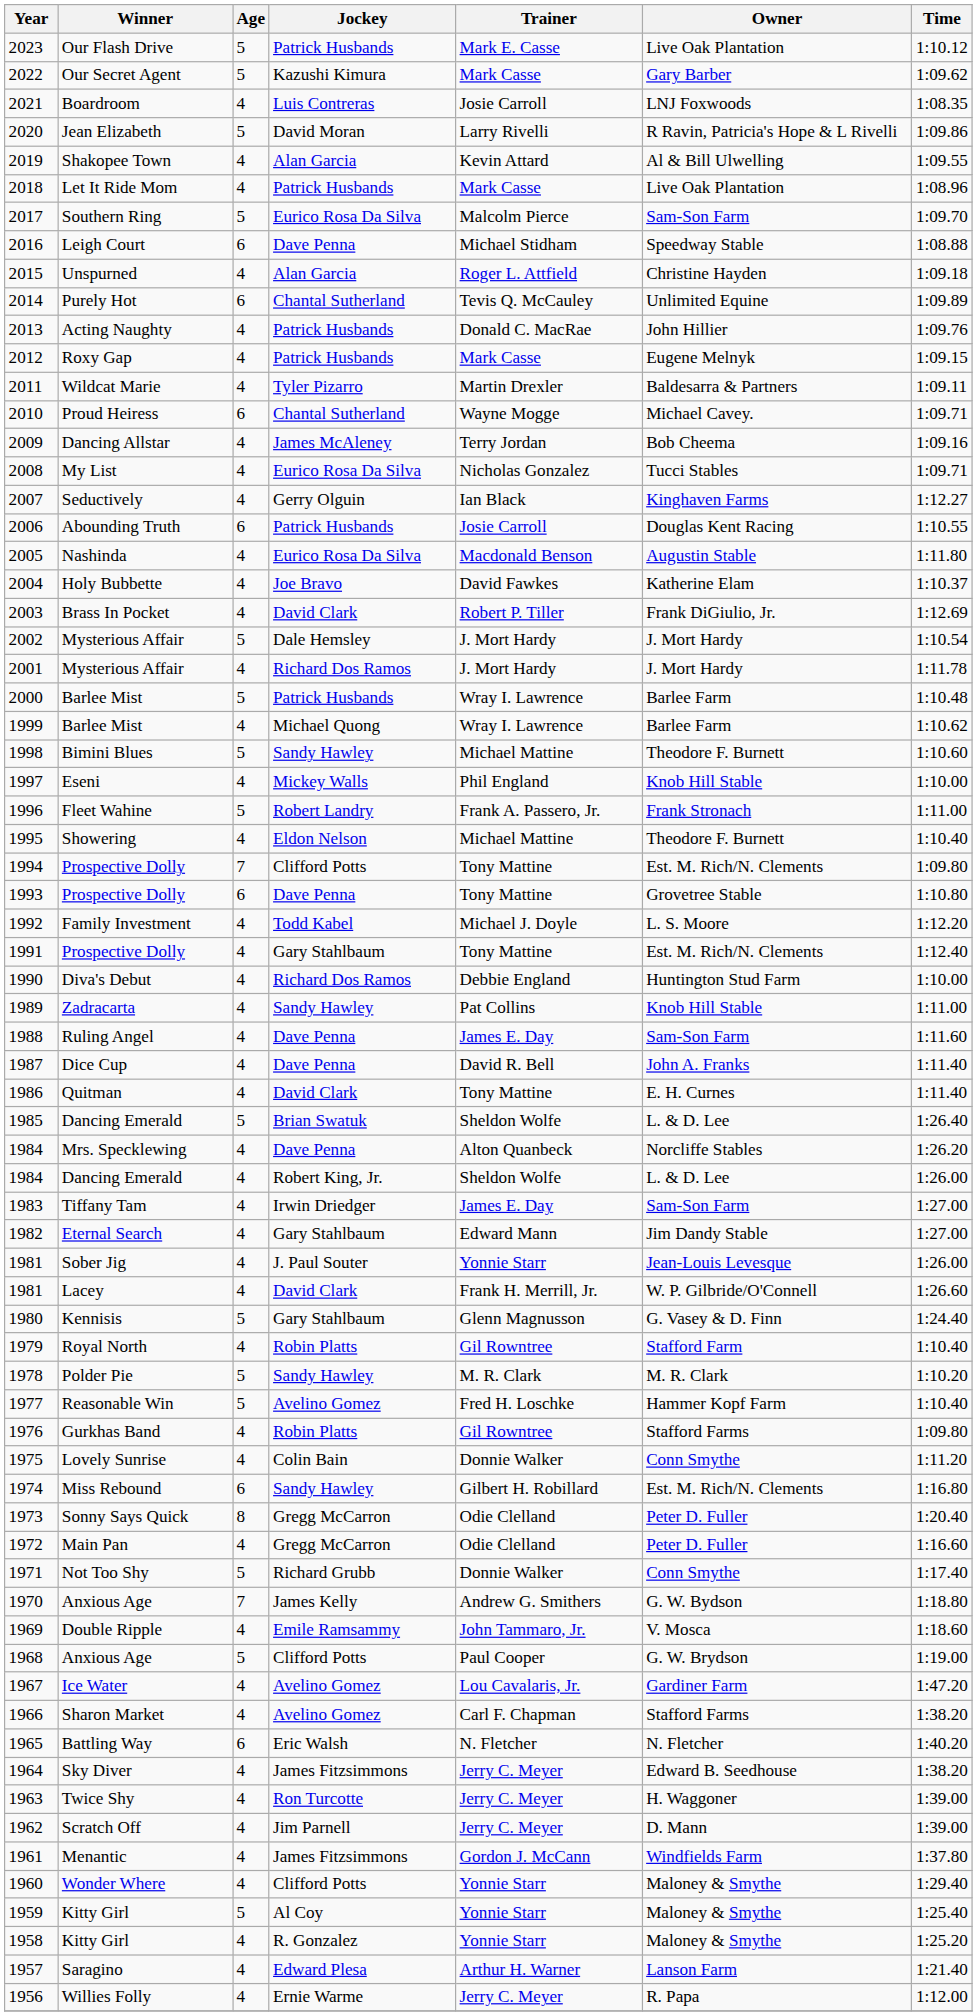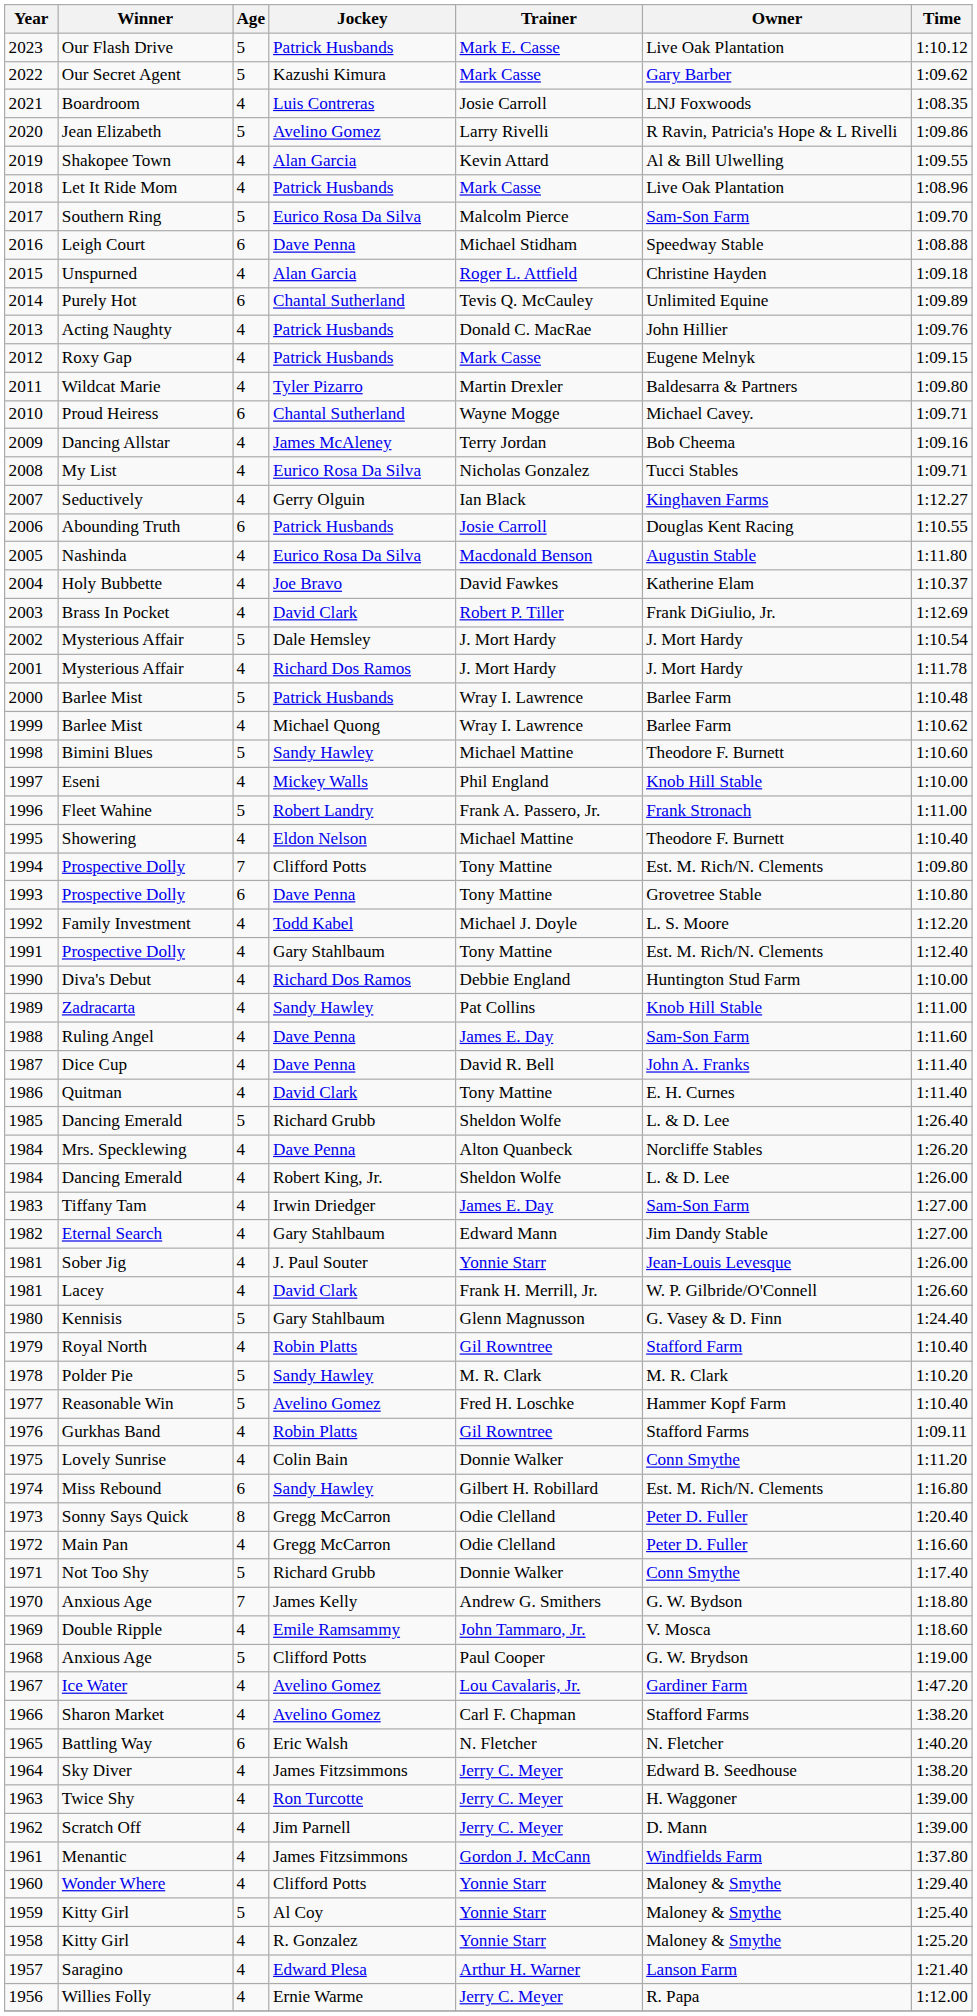 <table class="wikitable sortable" style="font-size:90%">
 <tr>
 <th width="38px">Year <br></th>
 <th width="140px">Winner <br></th>
 <th>Age<br></th>
 <th width="150px">Jockey <br></th>
 <th width="150px">Trainer <br></th>
 <th width="220px">Owner <br></th>
 <th width=>Time</th>
 </tr>
 <tr>
 <td>2023</td>
 <td>Our Flash Drive</td>
 <td>5</td>
 <td><a href='#'>Patrick Husbands</a></td>
 <td><a href='#'>Mark E. Casse</a></td>
 <td>Live Oak Plantation</td>
 <td>1:10.12</td>
 </tr>
 <tr>
 <td>2022</td>
 <td>Our Secret Agent</td>
 <td>5</td>
 <td>Kazushi Kimura</td>
 <td><a href='#'>Mark Casse</a></td>
 <td><a href='#'>Gary Barber</a></td>
 <td>1:09.62</td>
 </tr>
 <tr>
 <td>2021</td>
 <td>Boardroom</td>
 <td>4</td>
 <td><a href='#'>Luis Contreras</a></td>
 <td>Josie Carroll</td>
 <td>LNJ Foxwoods</td>
 <td>1:08.35</td>
 </tr>
 <tr>
 <td>2020</td>
 <td>Jean Elizabeth</td>
 <td>5</td>
-<td>David Moran</td>
+<td><a href='#'>Avelino Gomez</a></td>
 <td>Larry Rivelli</td>
 <td>R Ravin, Patricia's Hope & L Rivelli</td>
 <td>1:09.86</td>
 </tr>
 <tr>
 <td>2019</td>
 <td>Shakopee Town</td>
 <td>4</td>
 <td><a href='#'>Alan Garcia</a></td>
 <td>Kevin Attard</td>
 <td>Al & Bill Ulwelling</td>
 <td>1:09.55</td>
 </tr>
 <tr>
 <td>2018</td>
 <td>Let It Ride Mom</td>
 <td>4</td>
 <td><a href='#'>Patrick Husbands</a></td>
 <td><a href='#'>Mark Casse</a></td>
 <td>Live Oak Plantation</td>
 <td>1:08.96</td>
 </tr>
 <tr>
 <td>2017</td>
 <td>Southern Ring</td>
 <td>5</td>
 <td><a href='#'>Eurico Rosa Da Silva</a></td>
 <td>Malcolm Pierce</td>
 <td><a href='#'>Sam-Son Farm</a></td>
 <td>1:09.70</td>
 </tr>
 <tr>
 <td>2016</td>
 <td>Leigh Court</td>
 <td>6</td>
 <td><a href='#'>Dave Penna</a></td>
 <td>Michael Stidham</td>
 <td>Speedway Stable</td>
 <td>1:08.88</td>
 </tr>
 <tr>
 <td>2015</td>
 <td>Unspurned</td>
 <td>4</td>
 <td><a href='#'>Alan Garcia</a></td>
 <td><a href='#'>Roger L. Attfield</a></td>
 <td>Christine Hayden</td>
 <td>1:09.18</td>
 </tr>
 <tr>
 <td>2014</td>
 <td>Purely Hot</td>
 <td>6</td>
 <td><a href='#'>Chantal Sutherland</a></td>
 <td>Tevis Q. McCauley</td>
 <td>Unlimited Equine</td>
 <td>1:09.89</td>
 </tr>
 <tr>
 <td>2013</td>
 <td>Acting Naughty</td>
 <td>4</td>
 <td><a href='#'>Patrick Husbands</a></td>
 <td>Donald C. MacRae</td>
 <td>John Hillier</td>
 <td>1:09.76</td>
 </tr>
 <tr>
 <td>2012</td>
 <td>Roxy Gap</td>
 <td>4</td>
 <td><a href='#'>Patrick Husbands</a></td>
 <td><a href='#'>Mark Casse</a></td>
 <td>Eugene Melnyk</td>
 <td>1:09.15</td>
 </tr>
 <tr>
 <td>2011</td>
 <td>Wildcat Marie</td>
 <td>4</td>
 <td><a href='#'>Tyler Pizarro</a></td>
 <td>Martin Drexler</td>
 <td>Baldesarra & Partners</td>
-<td>1:09.11</td>
+<td>1:09.80</td>
 </tr>
 <tr>
 <td>2010</td>
 <td>Proud Heiress</td>
 <td>6</td>
 <td><a href='#'>Chantal Sutherland</a></td>
 <td>Wayne Mogge</td>
 <td>Michael Cavey.</td>
 <td>1:09.71</td>
 </tr>
 <tr>
 <td>2009</td>
 <td>Dancing Allstar</td>
 <td>4</td>
 <td><a href='#'>James McAleney</a></td>
 <td>Terry Jordan</td>
 <td>Bob Cheema</td>
 <td>1:09.16</td>
 </tr>
 <tr>
 <td>2008</td>
 <td>My List</td>
 <td>4</td>
 <td><a href='#'>Eurico Rosa Da Silva</a></td>
 <td>Nicholas Gonzalez</td>
 <td>Tucci Stables</td>
 <td>1:09.71</td>
 </tr>
 <tr>
 <td>2007</td>
 <td>Seductively</td>
 <td>4</td>
 <td>Gerry Olguin</td>
 <td>Ian Black</td>
 <td><a href='#'>Kinghaven Farms</a></td>
 <td>1:12.27</td>
 </tr>
 <tr>
 <td>2006</td>
 <td>Abounding Truth</td>
 <td>6</td>
 <td><a href='#'>Patrick Husbands</a></td>
 <td><a href='#'>Josie Carroll</a></td>
 <td>Douglas Kent Racing</td>
 <td>1:10.55</td>
 </tr>
 <tr>
 <td>2005</td>
 <td>Nashinda</td>
 <td>4</td>
 <td><a href='#'>Eurico Rosa Da Silva</a></td>
 <td><a href='#'>Macdonald Benson</a></td>
 <td><a href='#'>Augustin Stable</a></td>
 <td>1:11.80</td>
 </tr>
 <tr>
 <td>2004</td>
 <td>Holy Bubbette</td>
 <td>4</td>
 <td><a href='#'>Joe Bravo</a></td>
 <td>David Fawkes</td>
 <td>Katherine Elam</td>
 <td>1:10.37</td>
 </tr>
 <tr>
 <td>2003</td>
 <td>Brass In Pocket</td>
 <td>4</td>
 <td><a href='#'>David Clark</a></td>
 <td><a href='#'>Robert P. Tiller</a></td>
 <td>Frank DiGiulio, Jr.</td>
 <td>1:12.69</td>
 </tr>
 <tr>
 <td>2002</td>
 <td>Mysterious Affair</td>
 <td>5</td>
 <td>Dale Hemsley</td>
 <td>J. Mort Hardy</td>
 <td>J. Mort Hardy</td>
 <td>1:10.54</td>
 </tr>
 <tr>
 <td>2001</td>
 <td>Mysterious Affair</td>
 <td>4</td>
 <td><a href='#'>Richard Dos Ramos</a></td>
 <td>J. Mort Hardy</td>
 <td>J. Mort Hardy</td>
 <td>1:11.78</td>
 </tr>
 <tr>
 <td>2000</td>
 <td>Barlee Mist</td>
 <td>5</td>
 <td><a href='#'>Patrick Husbands</a></td>
 <td>Wray I. Lawrence</td>
 <td>Barlee Farm</td>
 <td>1:10.48</td>
 </tr>
 <tr>
 <td>1999</td>
 <td>Barlee Mist</td>
 <td>4</td>
 <td>Michael Quong</td>
 <td>Wray I. Lawrence</td>
 <td>Barlee Farm</td>
 <td>1:10.62</td>
 </tr>
 <tr>
 <td>1998</td>
 <td>Bimini Blues</td>
 <td>5</td>
 <td><a href='#'>Sandy Hawley</a></td>
 <td>Michael Mattine</td>
 <td>Theodore F. Burnett</td>
 <td>1:10.60</td>
 </tr>
 <tr>
 <td>1997</td>
 <td>Eseni</td>
 <td>4</td>
 <td><a href='#'>Mickey Walls</a></td>
 <td>Phil England</td>
 <td><a href='#'>Knob Hill Stable</a></td>
 <td>1:10.00</td>
 </tr>
 <tr>
 <td>1996</td>
 <td>Fleet Wahine</td>
 <td>5</td>
 <td><a href='#'>Robert Landry</a></td>
 <td>Frank A. Passero, Jr.</td>
 <td><a href='#'>Frank Stronach</a></td>
 <td>1:11.00</td>
 </tr>
 <tr>
 <td>1995</td>
 <td>Showering</td>
 <td>4</td>
 <td><a href='#'>Eldon Nelson</a></td>
 <td>Michael Mattine</td>
 <td>Theodore F. Burnett</td>
 <td>1:10.40</td>
 </tr>
 <tr>
 <td>1994</td>
 <td><a href='#'>Prospective Dolly</a></td>
 <td>7</td>
 <td>Clifford Potts</td>
 <td>Tony Mattine</td>
 <td>Est. M. Rich/N. Clements</td>
 <td>1:09.80</td>
 </tr>
 <tr>
 <td>1993</td>
 <td><a href='#'>Prospective Dolly</a></td>
 <td>6</td>
 <td><a href='#'>Dave Penna</a></td>
 <td>Tony Mattine</td>
 <td>Grovetree Stable</td>
 <td>1:10.80</td>
 </tr>
 <tr>
 <td>1992</td>
 <td>Family Investment</td>
 <td>4</td>
 <td><a href='#'>Todd Kabel</a></td>
 <td>Michael J. Doyle</td>
 <td>L. S. Moore</td>
 <td>1:12.20</td>
 </tr>
 <tr>
 <td>1991</td>
 <td><a href='#'>Prospective Dolly</a></td>
 <td>4</td>
 <td>Gary Stahlbaum</td>
 <td>Tony Mattine</td>
 <td>Est. M. Rich/N. Clements</td>
 <td>1:12.40</td>
 </tr>
 <tr>
 <td>1990</td>
 <td>Diva's Debut</td>
 <td>4</td>
 <td><a href='#'>Richard Dos Ramos</a></td>
 <td>Debbie England</td>
 <td>Huntington Stud Farm</td>
 <td>1:10.00</td>
 </tr>
 <tr>
 <td>1989</td>
 <td><a href='#'>Zadracarta</a></td>
 <td>4</td>
 <td><a href='#'>Sandy Hawley</a></td>
 <td>Pat Collins</td>
 <td><a href='#'>Knob Hill Stable</a></td>
 <td>1:11.00</td>
 </tr>
 <tr>
 <td>1988</td>
 <td>Ruling Angel</td>
 <td>4</td>
 <td><a href='#'>Dave Penna</a></td>
 <td><a href='#'>James E. Day</a></td>
 <td><a href='#'>Sam-Son Farm</a></td>
 <td>1:11.60</td>
 </tr>
 <tr>
 <td>1987</td>
 <td>Dice Cup</td>
 <td>4</td>
 <td><a href='#'>Dave Penna</a></td>
 <td>David R. Bell</td>
 <td><a href='#'>John A. Franks</a></td>
 <td>1:11.40</td>
 </tr>
 <tr>
 <td>1986</td>
 <td>Quitman</td>
 <td>4</td>
 <td><a href='#'>David Clark</a></td>
 <td>Tony Mattine</td>
 <td>E. H. Curnes</td>
 <td>1:11.40</td>
 </tr>
 <tr>
 <td>1985</td>
 <td>Dancing Emerald</td>
 <td>5</td>
-<td><a href='#'>Brian Swatuk</a></td>
+<td>Richard Grubb</td>
 <td>Sheldon Wolfe</td>
 <td>L. & D. Lee</td>
 <td>1:26.40</td>
 </tr>
 <tr>
 <td>1984</td>
 <td>Mrs. Specklewing</td>
 <td>4</td>
 <td><a href='#'>Dave Penna</a></td>
 <td>Alton Quanbeck</td>
 <td>Norcliffe Stables</td>
 <td>1:26.20</td>
 </tr>
 <tr>
 <td>1984</td>
 <td>Dancing Emerald</td>
 <td>4</td>
 <td>Robert King, Jr.</td>
 <td>Sheldon Wolfe</td>
 <td>L. & D. Lee</td>
 <td>1:26.00</td>
 </tr>
 <tr>
 <td>1983</td>
 <td>Tiffany Tam</td>
 <td>4</td>
 <td>Irwin Driedger</td>
 <td><a href='#'>James E. Day</a></td>
 <td><a href='#'>Sam-Son Farm</a></td>
 <td>1:27.00</td>
 </tr>
 <tr>
 <td>1982</td>
 <td><a href='#'>Eternal Search</a></td>
 <td>4</td>
 <td>Gary Stahlbaum</td>
 <td>Edward Mann</td>
 <td>Jim Dandy Stable</td>
 <td>1:27.00</td>
 </tr>
 <tr>
 <td>1981</td>
 <td>Sober Jig</td>
 <td>4</td>
 <td>J. Paul Souter</td>
 <td><a href='#'>Yonnie Starr</a></td>
 <td><a href='#'>Jean-Louis Levesque</a></td>
 <td>1:26.00</td>
 </tr>
 <tr>
 <td>1981</td>
 <td>Lacey</td>
 <td>4</td>
 <td><a href='#'>David Clark</a></td>
 <td>Frank H. Merrill, Jr.</td>
 <td>W. P. Gilbride/O'Connell</td>
 <td>1:26.60</td>
 </tr>
 <tr>
 <td>1980</td>
 <td>Kennisis</td>
 <td>5</td>
 <td>Gary Stahlbaum</td>
 <td>Glenn Magnusson</td>
 <td>G. Vasey & D. Finn</td>
 <td>1:24.40</td>
 </tr>
 <tr>
 <td>1979</td>
 <td>Royal North</td>
 <td>4</td>
 <td><a href='#'>Robin Platts</a></td>
 <td><a href='#'>Gil Rowntree</a></td>
 <td><a href='#'>Stafford Farm</a></td>
 <td>1:10.40</td>
 </tr>
 <tr>
 <td>1978</td>
 <td>Polder Pie</td>
 <td>5</td>
 <td><a href='#'>Sandy Hawley</a></td>
 <td>M. R. Clark</td>
 <td>M. R. Clark</td>
 <td>1:10.20</td>
 </tr>
 <tr>
 <td>1977</td>
 <td>Reasonable Win</td>
 <td>5</td>
 <td><a href='#'>Avelino Gomez</a></td>
 <td>Fred H. Loschke</td>
 <td>Hammer Kopf Farm</td>
 <td>1:10.40</td>
 </tr>
 <tr>
 <td>1976</td>
 <td>Gurkhas Band</td>
 <td>4</td>
 <td><a href='#'>Robin Platts</a></td>
 <td><a href='#'>Gil Rowntree</a></td>
 <td>Stafford Farms</td>
-<td>1:09.80</td>
+<td>1:09.11</td>
 </tr>
 <tr>
 <td>1975</td>
 <td>Lovely Sunrise</td>
 <td>4</td>
 <td>Colin Bain</td>
 <td>Donnie Walker</td>
 <td><a href='#'>Conn Smythe</a></td>
 <td>1:11.20</td>
 </tr>
 <tr>
 <td>1974</td>
 <td>Miss Rebound</td>
 <td>6</td>
 <td><a href='#'>Sandy Hawley</a></td>
 <td>Gilbert H. Robillard</td>
 <td>Est. M. Rich/N. Clements</td>
 <td>1:16.80</td>
 </tr>
 <tr>
 <td>1973</td>
 <td>Sonny Says Quick</td>
 <td>8</td>
 <td>Gregg McCarron</td>
 <td>Odie Clelland</td>
 <td><a href='#'>Peter D. Fuller</a></td>
 <td>1:20.40</td>
 </tr>
 <tr>
 <td>1972</td>
 <td>Main Pan</td>
 <td>4</td>
 <td>Gregg McCarron</td>
 <td>Odie Clelland</td>
 <td><a href='#'>Peter D. Fuller</a></td>
 <td>1:16.60</td>
 </tr>
 <tr>
 <td>1971</td>
 <td>Not Too Shy</td>
 <td>5</td>
 <td>Richard Grubb</td>
 <td>Donnie Walker</td>
 <td><a href='#'>Conn Smythe</a></td>
 <td>1:17.40</td>
 </tr>
 <tr>
 <td>1970</td>
 <td>Anxious Age</td>
 <td>7</td>
 <td>James Kelly</td>
 <td>Andrew G. Smithers</td>
 <td>G. W. Bydson</td>
 <td>1:18.80</td>
 </tr>
 <tr>
 <td>1969</td>
 <td>Double Ripple</td>
 <td>4</td>
 <td><a href='#'>Emile Ramsammy</a></td>
 <td><a href='#'>John Tammaro, Jr.</a></td>
 <td>V. Mosca</td>
 <td>1:18.60</td>
 </tr>
 <tr>
 <td>1968</td>
 <td>Anxious Age</td>
 <td>5</td>
 <td>Clifford Potts</td>
 <td>Paul Cooper</td>
 <td>G. W. Brydson</td>
 <td>1:19.00</td>
 </tr>
 <tr>
 <td>1967</td>
 <td><a href='#'>Ice Water</a></td>
 <td>4</td>
 <td><a href='#'>Avelino Gomez</a></td>
 <td><a href='#'>Lou Cavalaris, Jr.</a></td>
 <td><a href='#'>Gardiner Farm</a></td>
 <td>1:47.20</td>
 </tr>
 <tr>
 <td>1966</td>
 <td>Sharon Market</td>
 <td>4</td>
 <td><a href='#'>Avelino Gomez</a></td>
 <td>Carl F. Chapman</td>
 <td>Stafford Farms</td>
 <td>1:38.20</td>
 </tr>
 <tr>
 <td>1965</td>
 <td>Battling Way</td>
 <td>6</td>
 <td>Eric Walsh</td>
 <td>N. Fletcher</td>
 <td>N. Fletcher</td>
 <td>1:40.20</td>
 </tr>
 <tr>
 <td>1964</td>
 <td>Sky Diver</td>
 <td>4</td>
 <td>James Fitzsimmons</td>
 <td><a href='#'>Jerry C. Meyer</a></td>
 <td>Edward B. Seedhouse</td>
 <td>1:38.20</td>
 </tr>
 <tr>
 <td>1963</td>
 <td>Twice Shy</td>
 <td>4</td>
 <td><a href='#'>Ron Turcotte</a></td>
 <td><a href='#'>Jerry C. Meyer</a></td>
 <td>H. Waggoner</td>
 <td>1:39.00</td>
 </tr>
 <tr>
 <td>1962</td>
 <td>Scratch Off</td>
 <td>4</td>
 <td>Jim Parnell</td>
 <td><a href='#'>Jerry C. Meyer</a></td>
 <td>D. Mann</td>
 <td>1:39.00</td>
 </tr>
 <tr>
 <td>1961</td>
 <td>Menantic</td>
 <td>4</td>
 <td>James Fitzsimmons</td>
 <td><a href='#'>Gordon J. McCann</a></td>
 <td><a href='#'>Windfields Farm</a></td>
 <td>1:37.80</td>
 </tr>
 <tr>
 <td>1960</td>
 <td><a href='#'>Wonder Where</a></td>
 <td>4</td>
 <td>Clifford Potts</td>
 <td><a href='#'>Yonnie Starr</a></td>
 <td>Maloney & <a href='#'>Smythe</a></td>
 <td>1:29.40</td>
 </tr>
 <tr>
 <td>1959</td>
 <td>Kitty Girl</td>
 <td>5</td>
 <td>Al Coy</td>
 <td><a href='#'>Yonnie Starr</a></td>
 <td>Maloney & <a href='#'>Smythe</a></td>
 <td>1:25.40</td>
 </tr>
 <tr>
 <td>1958</td>
 <td>Kitty Girl</td>
 <td>4</td>
 <td>R. Gonzalez</td>
 <td><a href='#'>Yonnie Starr</a></td>
 <td>Maloney & <a href='#'>Smythe</a></td>
 <td>1:25.20</td>
 </tr>
 <tr>
 <td>1957</td>
 <td>Saragino</td>
 <td>4</td>
 <td><a href='#'>Edward Plesa</a></td>
 <td><a href='#'>Arthur H. Warner</a></td>
 <td><a href='#'>Lanson Farm</a></td>
 <td>1:21.40</td>
 </tr>
 <tr>
 <td>1956</td>
 <td>Willies Folly</td>
 <td>4</td>
 <td>Ernie Warme</td>
 <td><a href='#'>Jerry C. Meyer</a></td>
 <td>R. Papa</td>
 <td>1:12.00</td>
 </tr>
 <tr>
 </tr>
 </table>
